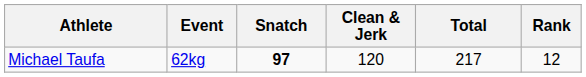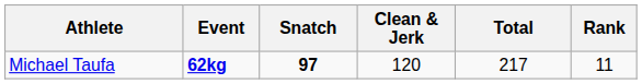 <table class="wikitable" width="60%" style="text-align:center; font-size:90%">
 <tr>
 <th width="20%">Athlete</th>
 <th width="8%">Event</th>
 <th width="11%">Snatch</th>
 <th width="11%">Clean & Jerk</th>
 <th width="13%">Total</th>
 <th width="6%">Rank</th>
 </tr>
 <tr>
 <td align="left"><a href='#'>Michael Taufa</a></td>
-<td align="left"><a href='#'>62kg</a></td>
+<td align="left"><strong><a href='#'>62kg</a></strong></td>
 <td align=center><strong>97</strong></td>
 <td align=center>120</td>
 <td align=center>217</td>
-<td align=center>12</td>
+<td align=center>11</td>
 </tr>
 </table>
